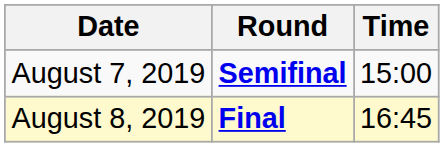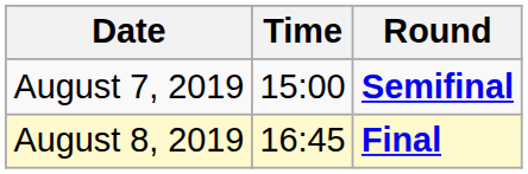 <table class="wikitable">
 <tr>
 <th>Date</th>
+<th>Time</th>
 <th>Round</th>
-<th>Time</th>
 </tr>
 <tr>
 <td>August 7, 2019</td>
+<td>15:00</td>
 <td><strong><a href='#'>Semifinal</a></strong></td>
-<td>15:00</td>
 </tr>
 <tr style=background:lemonchiffon>
 <td>August 8, 2019</td>
+<td>16:45</td>
 <td><strong><a href='#'>Final</a></strong></td>
-<td>16:45</td>
 </tr>
 </table>
